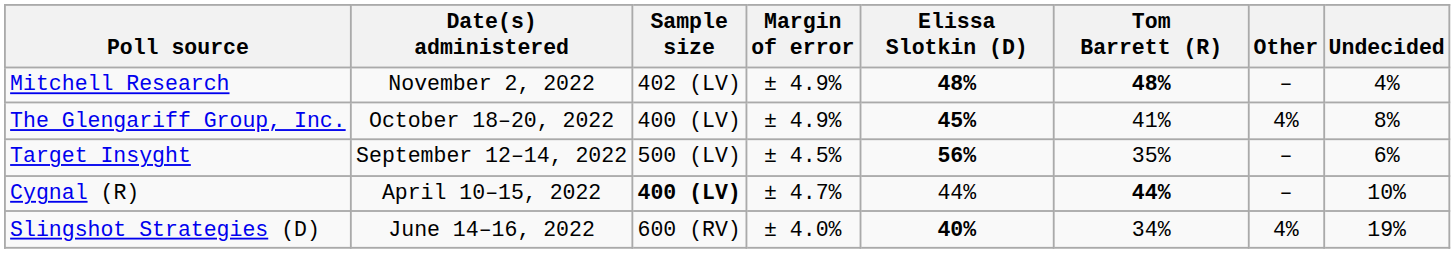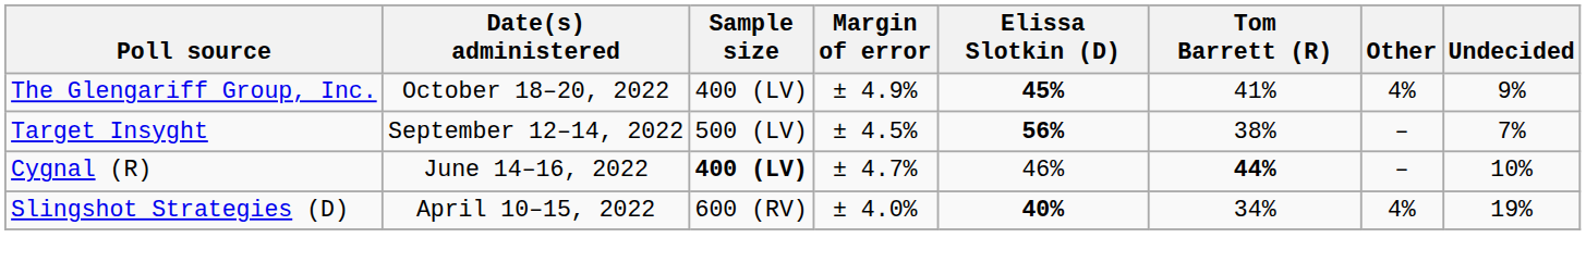 <table class="wikitable" style="font-size:90%;text-align:center;">
 <tr valign=bottom>
 <th>Poll source</th>
 <th>Date(s)<br>administered</th>
 <th>Sample<br>size</th>
 <th>Margin<br>of error</th>
 <th style="width:100px;">Elissa<br>Slotkin (D)</th>
 <th style="width:100px;">Tom<br>Barrett (R)</th>
 <th>Other</th>
 <th>Undecided</th>
 </tr>
 <tr>
-<td style="text-align:left;"><a href='#'>Mitchell Research</a></td>
-<td>November 2, 2022</td>
-<td>402 (LV)</td>
-<td>± 4.9%</td>
-<td><strong>48%</strong></td>
-<td><strong>48%</strong></td>
-<td>–</td>
-<td>4%</td>
-</tr>
-<tr>
 <td style="text-align:left;"><a href='#'>The Glengariff Group, Inc.</a></td>
 <td>October 18–20, 2022</td>
 <td>400 (LV)</td>
 <td>± 4.9%</td>
 <td><strong>45%</strong></td>
 <td>41%</td>
 <td>4%</td>
-<td>8%</td>
+<td>9%</td>
 </tr>
 <tr>
 <td style="text-align:left;"><a href='#'>Target Insyght</a></td>
 <td>September 12–14, 2022</td>
 <td>500 (LV)</td>
 <td>± 4.5%</td>
 <td><strong>56%</strong></td>
-<td>35%</td>
+<td>38%</td>
 <td>–</td>
-<td>6%</td>
+<td>7%</td>
 </tr>
 <tr>
 <td style="text-align:left;"><a href='#'>Cygnal</a> (R)</td>
-<td>April 10–15, 2022</td>
+<td>June 14–16, 2022</td>
 <td><strong>400 (LV)</strong></td>
 <td>± 4.7%</td>
-<td>44%</td>
+<td>46%</td>
 <td><strong>44%</strong></td>
 <td>–</td>
 <td>10%</td>
 </tr>
 <tr>
 <td style="text-align:left;"><a href='#'>Slingshot Strategies</a> (D)</td>
-<td>June 14–16, 2022</td>
+<td>April 10–15, 2022</td>
 <td>600 (RV)</td>
 <td>± 4.0%</td>
 <td><strong>40%</strong></td>
 <td>34%</td>
 <td>4%</td>
 <td>19%</td>
 </tr>
 </table>
